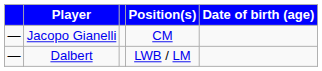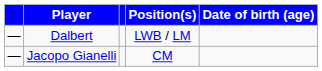 <table class="wikitable" style="font-size:90%; text-align:center">
 <tr>
 <th style="background:#0000FF; color:white; text-align:center;"></th>
 <th style="background:#0000FF; color:white; text-align:center;">Player</th>
 <th style="background:#0000FF; color:white; text-align:center;"></th>
 <th style="background:#0000FF; color:white; text-align:center;">Position(s)</th>
 <th style="background:#0000FF; color:white; text-align:center;">Date of birth (age)</th>
 </tr>
 <tr>
 <td>—</td>
+<td><a href='#'>Dalbert</a></td>
+<td></td>
+<td><a href='#'>LWB</a> / <a href='#'>LM</a></td>
+<td></td>
+</tr>
+<tr>
+<td>—</td>
 <td><a href='#'>Jacopo Gianelli</a></td>
 <td></td>
 <td><a href='#'>CM</a></td>
 <td></td>
 </tr>
-<tr>
-<td>—</td>
-<td><a href='#'>Dalbert</a></td>
-<td></td>
-<td><a href='#'>LWB</a> / <a href='#'>LM</a></td>
-<td></td>
-</tr>
 </table>
